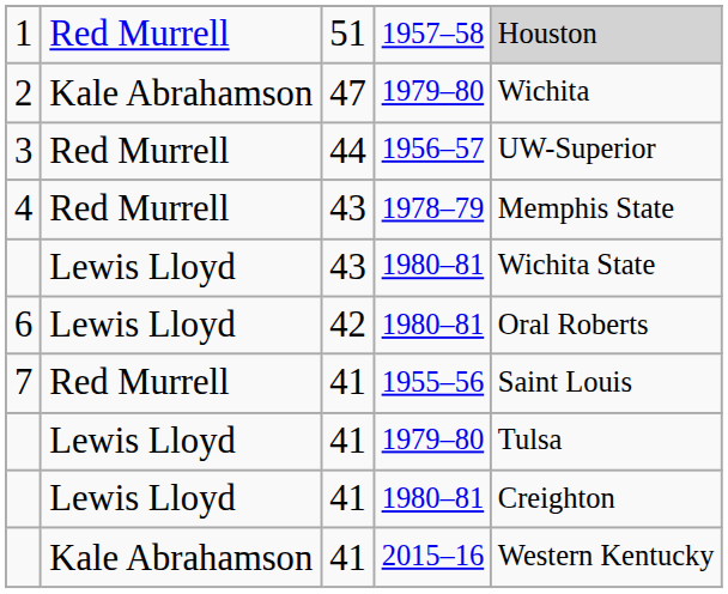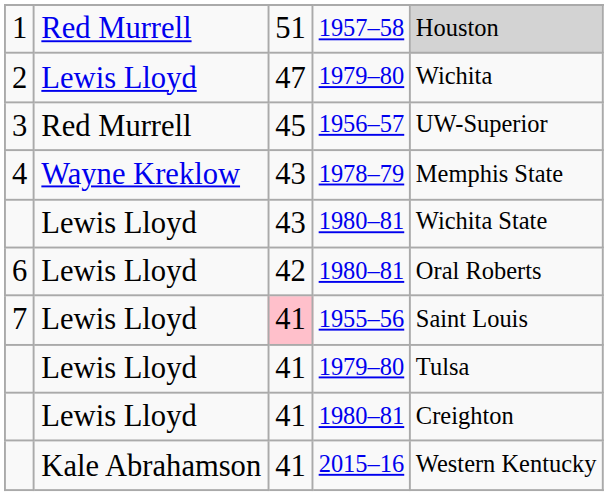 <table class="wikitable">
 <tr>
 </tr>
 <tr>
 <td>1</td>
 <td><a href='#'>Red Murrell</a></td>
 <td>51</td>
 <td style="font-size:80%;"><a href='#'>1957–58</a></td>
 <td style="background: lightgrey; font-size:80%;">Houston</td>
 </tr>
 <tr>
 <td>2</td>
-<td>Kale Abrahamson</td>
+<td><a href='#'>Lewis Lloyd</a></td>
 <td>47</td>
 <td style="font-size:80%;"><a href='#'>1979–80</a></td>
 <td style="font-size:80%;">Wichita</td>
 </tr>
 <tr>
 <td>3</td>
 <td>Red Murrell</td>
-<td>44</td>
+<td>45</td>
 <td style="font-size:80%;"><a href='#'>1956–57</a></td>
 <td style="font-size:80%;">UW-Superior</td>
 </tr>
 <tr>
 <td>4</td>
-<td>Red Murrell</td>
+<td><a href='#'>Wayne Kreklow</a></td>
 <td>43</td>
 <td style="font-size:80%;"><a href='#'>1978–79</a></td>
 <td style="font-size:80%;">Memphis State</td>
 </tr>
 <tr>
 <td></td>
 <td>Lewis Lloyd</td>
 <td>43</td>
 <td style="font-size:80%;"><a href='#'>1980–81</a></td>
 <td style="font-size:80%;">Wichita State</td>
 </tr>
 <tr>
 <td>6</td>
 <td>Lewis Lloyd</td>
 <td>42</td>
 <td style="font-size:80%;"><a href='#'>1980–81</a></td>
 <td style="font-size:80%;">Oral Roberts</td>
 </tr>
 <tr>
 <td>7</td>
-<td>Red Murrell</td>
-<td>41</td>
+<td>Lewis Lloyd</td>
+<td style="background: pink;">41</td>
 <td style="font-size:80%;"><a href='#'>1955–56</a></td>
 <td style="font-size:80%;">Saint Louis</td>
 </tr>
 <tr>
 <td></td>
 <td>Lewis Lloyd</td>
 <td>41</td>
 <td style="font-size:80%;"><a href='#'>1979–80</a></td>
 <td style="font-size:80%;">Tulsa</td>
 </tr>
 <tr>
 <td></td>
 <td>Lewis Lloyd</td>
 <td>41</td>
 <td style="font-size:80%;"><a href='#'>1980–81</a></td>
 <td style="font-size:80%;">Creighton</td>
 </tr>
 <tr>
 <td></td>
 <td>Kale Abrahamson</td>
 <td>41</td>
 <td style="font-size:80%;"><a href='#'>2015–16</a></td>
 <td style="font-size:80%;">Western Kentucky</td>
 </tr>
 </table>
